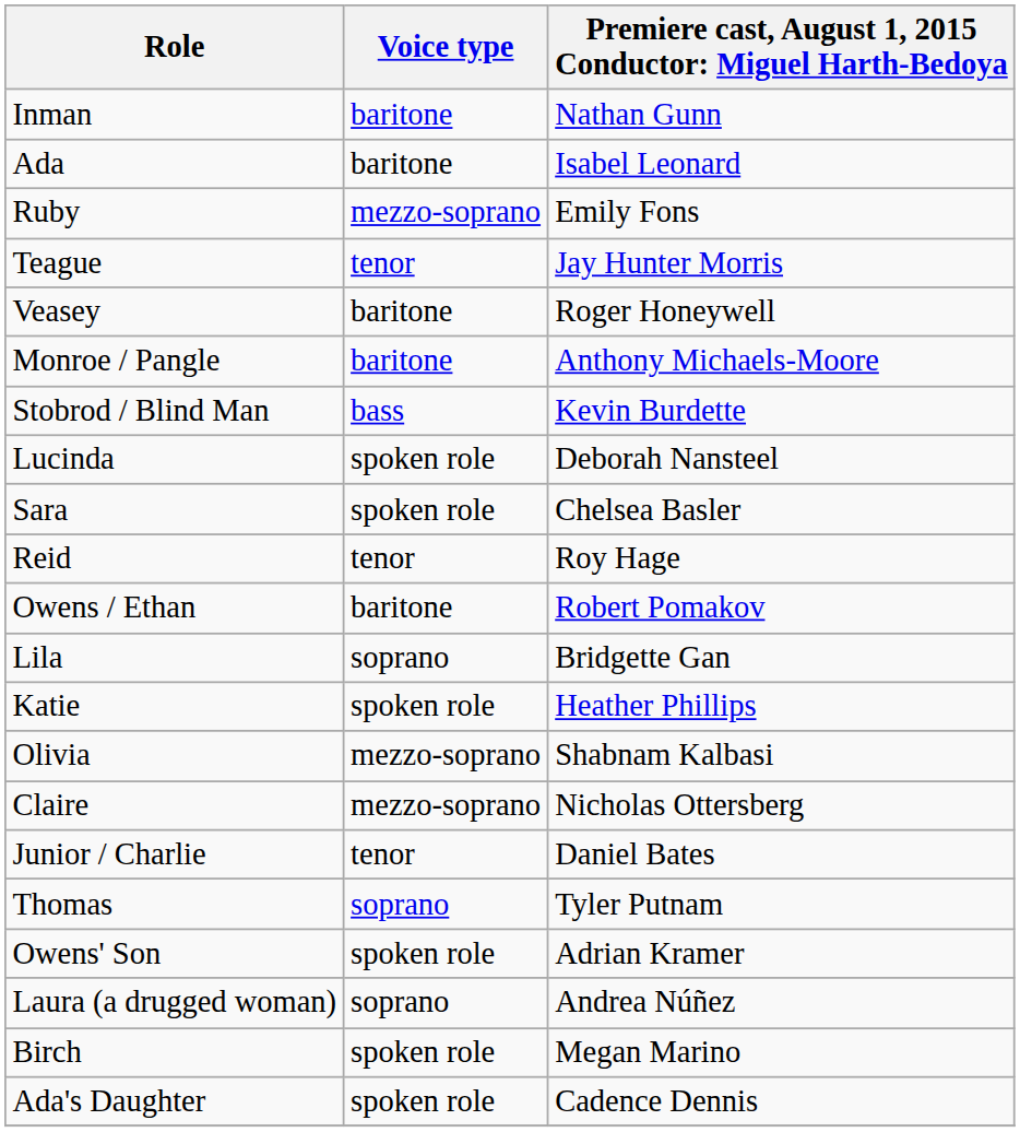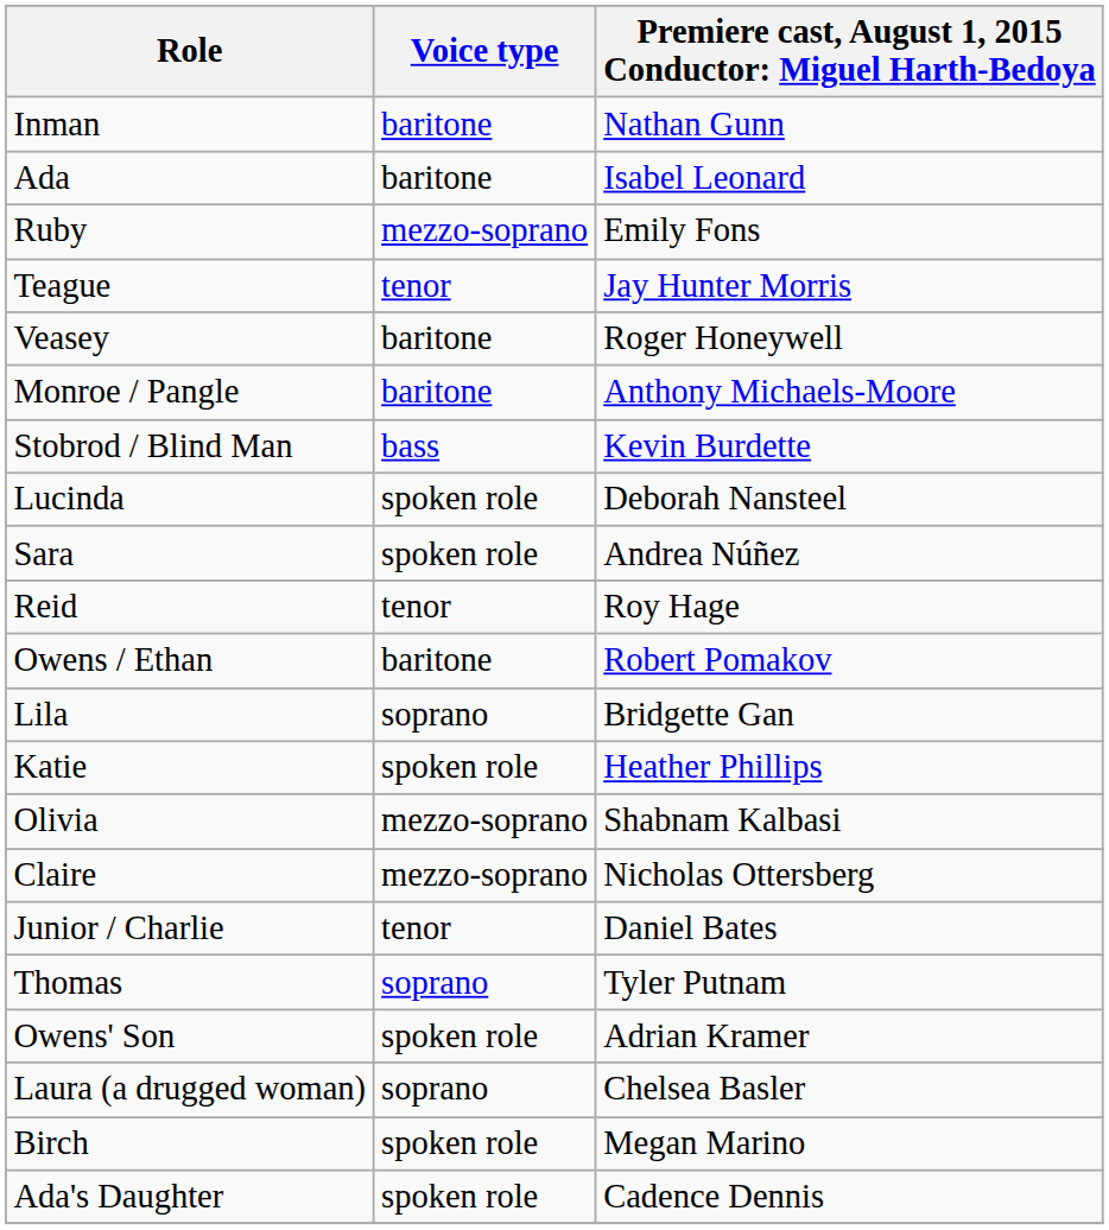 <table class="wikitable">
 <tr>
 <th>Role</th>
 <th><a href='#'>Voice type</a></th>
 <th>Premiere cast, August 1, 2015<br>Conductor: <a href='#'>Miguel Harth-Bedoya</a></th>
 </tr>
 <tr>
 <td>Inman</td>
 <td><a href='#'>baritone</a></td>
 <td><a href='#'>Nathan Gunn</a></td>
 </tr>
 <tr>
 <td>Ada</td>
 <td>baritone</td>
 <td><a href='#'>Isabel Leonard</a></td>
 </tr>
 <tr>
 <td>Ruby</td>
 <td><a href='#'>mezzo-soprano</a></td>
 <td>Emily Fons</td>
 </tr>
 <tr>
 <td>Teague</td>
 <td><a href='#'>tenor</a></td>
 <td><a href='#'>Jay Hunter Morris</a></td>
 </tr>
 <tr>
 <td>Veasey</td>
 <td>baritone</td>
 <td>Roger Honeywell</td>
 </tr>
 <tr>
 <td>Monroe / Pangle</td>
 <td><a href='#'>baritone</a></td>
 <td><a href='#'>Anthony Michaels-Moore</a></td>
 </tr>
 <tr>
 <td>Stobrod / Blind Man</td>
 <td><a href='#'>bass</a></td>
 <td><a href='#'>Kevin Burdette</a></td>
 </tr>
 <tr>
 <td>Lucinda</td>
 <td>spoken role</td>
 <td>Deborah Nansteel</td>
 </tr>
 <tr>
 <td>Sara</td>
 <td>spoken role</td>
-<td>Chelsea Basler</td>
+<td>Andrea Núñez</td>
 </tr>
 <tr>
 <td>Reid</td>
 <td>tenor</td>
 <td>Roy Hage</td>
 </tr>
 <tr>
 <td>Owens / Ethan</td>
 <td>baritone</td>
 <td><a href='#'>Robert Pomakov</a></td>
 </tr>
 <tr>
 <td>Lila</td>
 <td>soprano</td>
 <td>Bridgette Gan</td>
 </tr>
 <tr>
 <td>Katie</td>
 <td>spoken role</td>
 <td><a href='#'>Heather Phillips</a></td>
 </tr>
 <tr>
 <td>Olivia</td>
 <td>mezzo-soprano</td>
 <td>Shabnam Kalbasi</td>
 </tr>
 <tr>
 <td>Claire</td>
 <td>mezzo-soprano</td>
 <td>Nicholas Ottersberg</td>
 </tr>
 <tr>
 <td>Junior / Charlie</td>
 <td>tenor</td>
 <td>Daniel Bates</td>
 </tr>
 <tr>
 <td>Thomas</td>
 <td><a href='#'>soprano</a></td>
 <td>Tyler Putnam</td>
 </tr>
 <tr>
 <td>Owens' Son</td>
 <td>spoken role</td>
 <td>Adrian Kramer</td>
 </tr>
 <tr>
 <td>Laura (a drugged woman)</td>
 <td>soprano</td>
-<td>Andrea Núñez</td>
+<td>Chelsea Basler</td>
 </tr>
 <tr>
 <td>Birch</td>
 <td>spoken role</td>
 <td>Megan Marino</td>
 </tr>
 <tr>
 <td>Ada's Daughter</td>
 <td>spoken role</td>
 <td>Cadence Dennis</td>
 </tr>
 <tr>
 </tr>
 </table>
